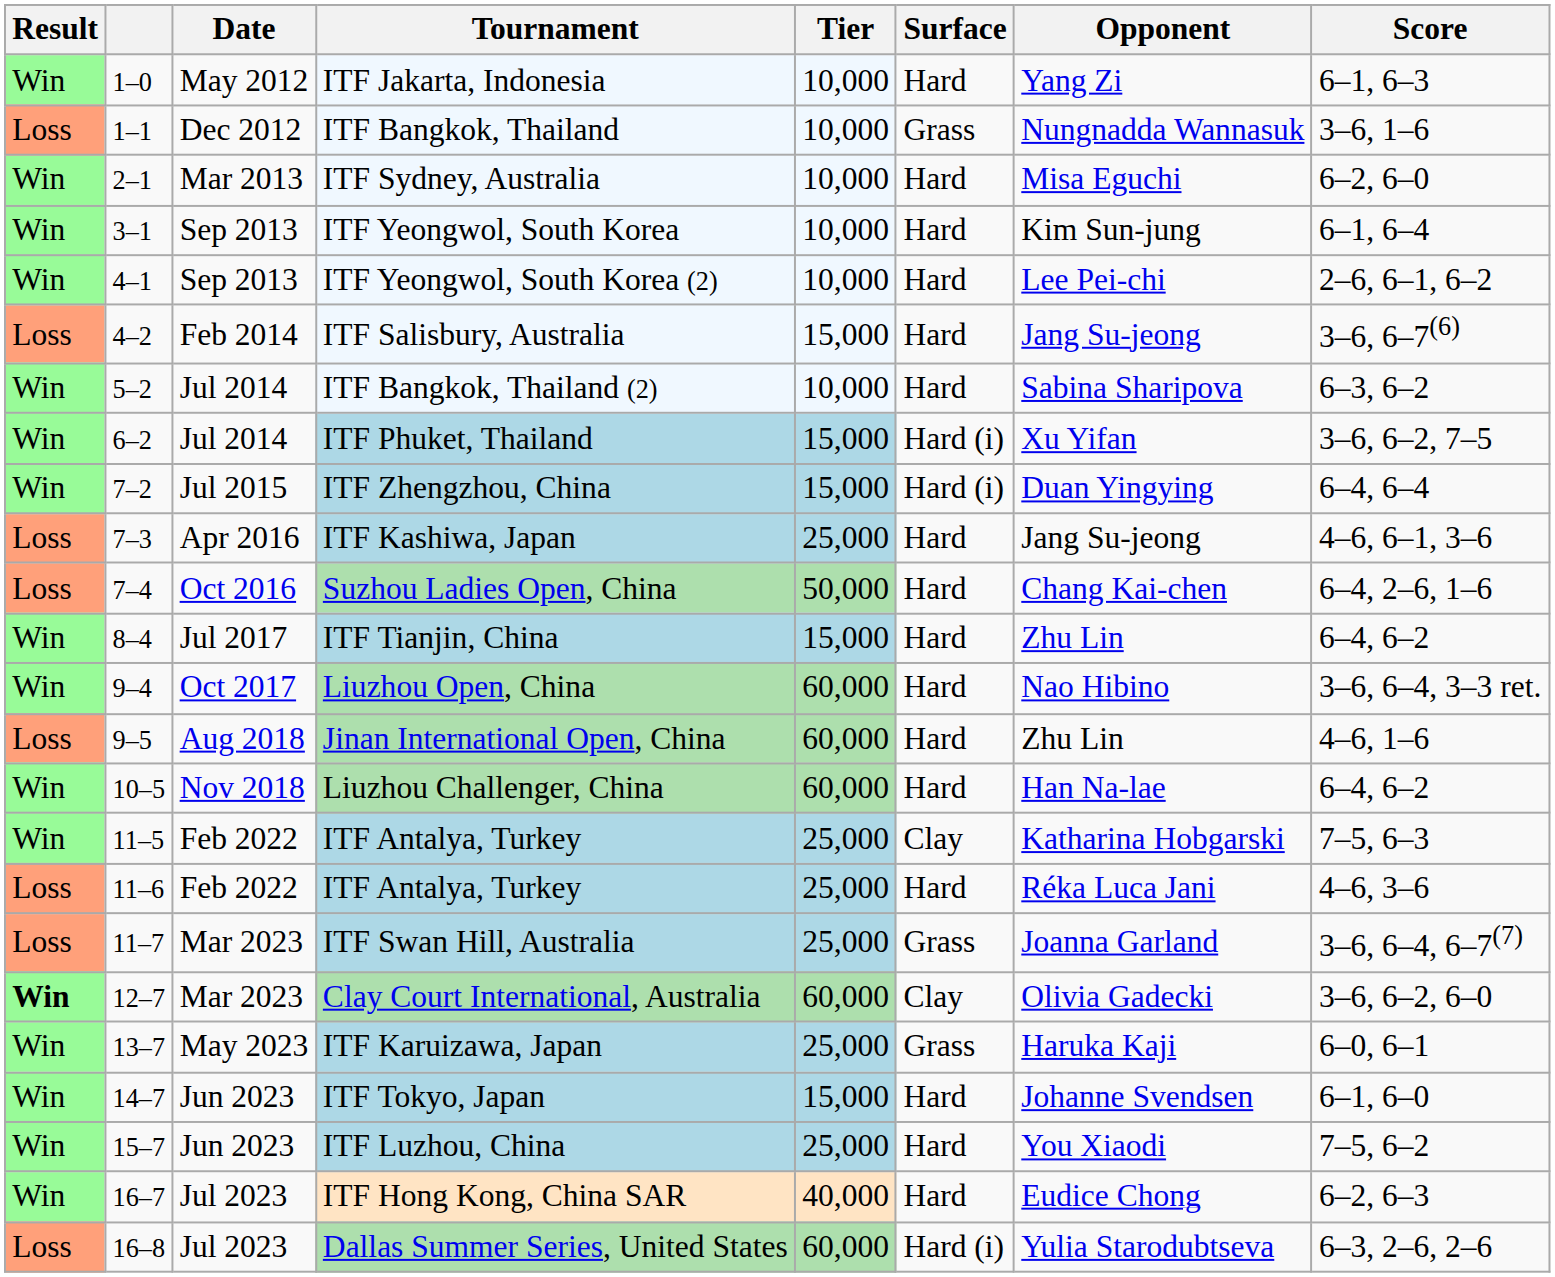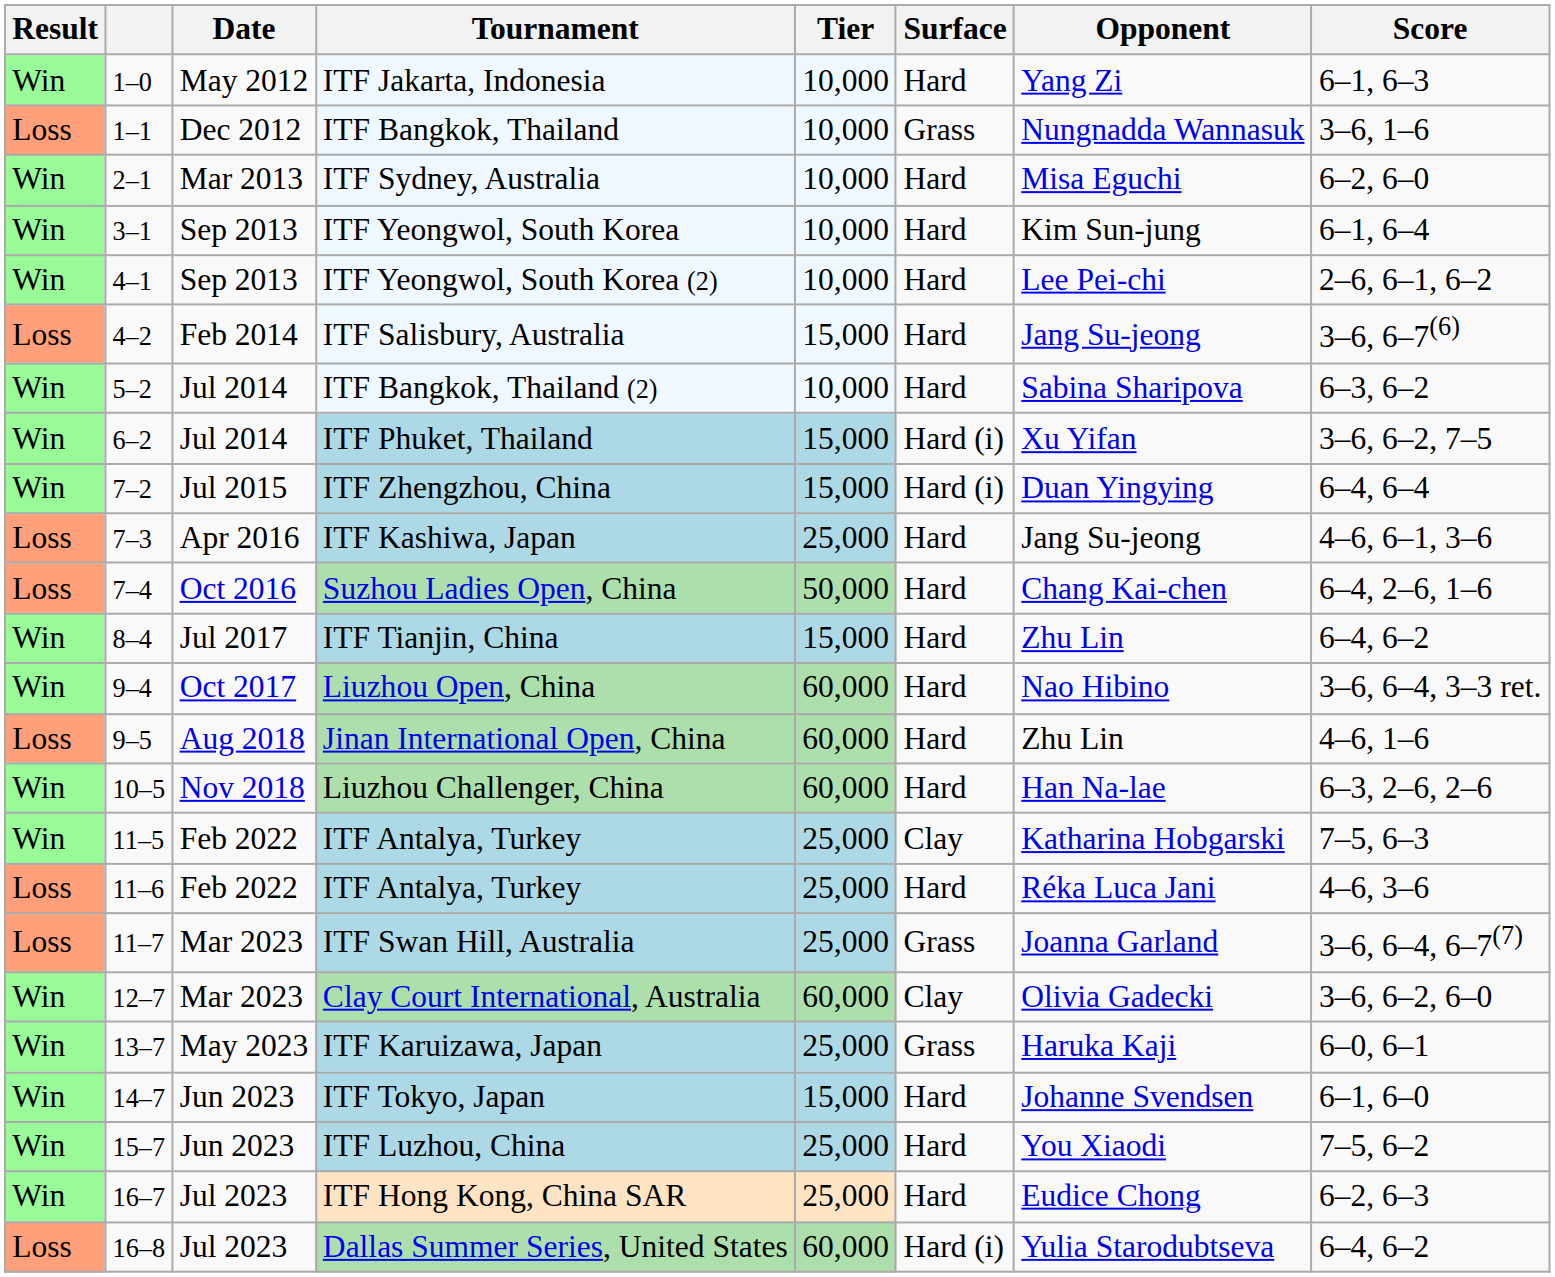 <table class="sortable wikitable">
 <tr>
 <th>Result</th>
 <th class="unsortable"></th>
 <th>Date</th>
 <th>Tournament</th>
 <th>Tier</th>
 <th>Surface</th>
 <th>Opponent</th>
 <th class="unsortable">Score</th>
 </tr>
 <tr>
 <td style="background:#98fb98;">Win</td>
 <td><small>1–0</small></td>
 <td>May 2012</td>
 <td style="background:#f0f8ff;">ITF Jakarta, Indonesia</td>
 <td style="background:#f0f8ff;">10,000</td>
 <td>Hard</td>
 <td> <a href='#'>Yang Zi</a></td>
 <td>6–1, 6–3</td>
 </tr>
 <tr>
 <td style="background:#ffa07a;">Loss</td>
 <td><small>1–1</small></td>
 <td>Dec 2012</td>
 <td style="background:#f0f8ff;">ITF Bangkok, Thailand</td>
 <td style="background:#f0f8ff;">10,000</td>
 <td>Grass</td>
 <td> <a href='#'>Nungnadda Wannasuk</a></td>
 <td>3–6, 1–6</td>
 </tr>
 <tr>
 <td style="background:#98fb98;">Win</td>
 <td><small>2–1</small></td>
 <td>Mar 2013</td>
 <td style="background:#f0f8ff;">ITF Sydney, Australia</td>
 <td style="background:#f0f8ff;">10,000</td>
 <td>Hard</td>
 <td> <a href='#'>Misa Eguchi</a></td>
 <td>6–2, 6–0</td>
 </tr>
 <tr>
 <td style="background:#98fb98;">Win</td>
 <td><small>3–1</small></td>
 <td>Sep 2013</td>
 <td style="background:#f0f8ff;">ITF Yeongwol, South Korea</td>
 <td style="background:#f0f8ff;">10,000</td>
 <td>Hard</td>
 <td> Kim Sun-jung</td>
 <td>6–1, 6–4</td>
 </tr>
 <tr>
 <td style="background:#98fb98;">Win</td>
 <td><small>4–1</small></td>
 <td>Sep 2013</td>
 <td style="background:#f0f8ff;">ITF Yeongwol, South Korea <small>(2)</small></td>
 <td style="background:#f0f8ff;">10,000</td>
 <td>Hard</td>
 <td> <a href='#'>Lee Pei-chi</a></td>
 <td>2–6, 6–1, 6–2</td>
 </tr>
 <tr>
 <td style="background:#ffa07a;">Loss</td>
 <td><small>4–2</small></td>
 <td>Feb 2014</td>
 <td style="background:#f0f8ff;">ITF Salisbury, Australia</td>
 <td style="background:#f0f8ff;">15,000</td>
 <td>Hard</td>
 <td> <a href='#'>Jang Su-jeong</a></td>
 <td>3–6, 6–7<sup>(6)</sup></td>
 </tr>
 <tr>
 <td style="background:#98fb98;">Win</td>
 <td><small>5–2</small></td>
 <td>Jul 2014</td>
 <td style="background:#f0f8ff;">ITF Bangkok, Thailand <small>(2)</small></td>
 <td style="background:#f0f8ff;">10,000</td>
 <td>Hard</td>
 <td> <a href='#'>Sabina Sharipova</a></td>
 <td>6–3, 6–2</td>
 </tr>
 <tr>
 <td style="background:#98fb98;">Win</td>
 <td><small>6–2</small></td>
 <td>Jul 2014</td>
 <td style="background:lightblue;">ITF Phuket, Thailand</td>
 <td style="background:lightblue;">15,000</td>
 <td>Hard (i)</td>
 <td> <a href='#'>Xu Yifan</a></td>
 <td>3–6, 6–2, 7–5</td>
 </tr>
 <tr>
 <td style="background:#98fb98;">Win</td>
 <td><small>7–2</small></td>
 <td>Jul 2015</td>
 <td style="background:lightblue;">ITF Zhengzhou, China</td>
 <td style="background:lightblue;">15,000</td>
 <td>Hard (i)</td>
 <td> <a href='#'>Duan Yingying</a></td>
 <td>6–4, 6–4</td>
 </tr>
 <tr>
 <td style="background:#ffa07a;">Loss</td>
 <td><small>7–3</small></td>
 <td>Apr 2016</td>
 <td style="background:lightblue;">ITF Kashiwa, Japan</td>
 <td style="background:lightblue;">25,000</td>
 <td>Hard</td>
 <td> Jang Su-jeong</td>
 <td>4–6, 6–1, 3–6</td>
 </tr>
 <tr>
 <td style="background:#ffa07a;">Loss</td>
 <td><small>7–4</small></td>
 <td><a href='#'>Oct 2016</a></td>
 <td style="background:#addfad;"><a href='#'>Suzhou Ladies Open</a>, China</td>
 <td style="background:#addfad;">50,000</td>
 <td>Hard</td>
 <td> <a href='#'>Chang Kai-chen</a></td>
 <td>6–4, 2–6, 1–6</td>
 </tr>
 <tr>
 <td style="background:#98fb98;">Win</td>
 <td><small>8–4</small></td>
 <td>Jul 2017</td>
 <td style="background:lightblue;">ITF Tianjin, China</td>
 <td style="background:lightblue;">15,000</td>
 <td>Hard</td>
 <td> <a href='#'>Zhu Lin</a></td>
 <td>6–4, 6–2</td>
 </tr>
 <tr>
 <td style="background:#98fb98;">Win</td>
 <td><small>9–4</small></td>
 <td><a href='#'>Oct 2017</a></td>
 <td style="background:#addfad;"><a href='#'>Liuzhou Open</a>, China</td>
 <td style="background:#addfad;">60,000</td>
 <td>Hard</td>
 <td> <a href='#'>Nao Hibino</a></td>
 <td>3–6, 6–4, 3–3 ret.</td>
 </tr>
 <tr>
 <td style="background:#ffa07a;">Loss</td>
 <td><small>9–5</small></td>
 <td><a href='#'>Aug 2018</a></td>
 <td style="background:#addfad;"><a href='#'>Jinan International Open</a>, China</td>
 <td style="background:#addfad;">60,000</td>
 <td>Hard</td>
 <td> Zhu Lin</td>
 <td>4–6, 1–6</td>
 </tr>
 <tr>
 <td style="background:#98fb98;">Win</td>
 <td><small>10–5</small></td>
 <td><a href='#'>Nov 2018</a></td>
 <td style="background:#addfad;">Liuzhou Challenger, China</td>
 <td style="background:#addfad;">60,000</td>
 <td>Hard</td>
 <td> <a href='#'>Han Na-lae</a></td>
-<td>6–4, 6–2</td>
+<td>6–3, 2–6, 2–6</td>
 </tr>
 <tr>
 <td style="background:#98fb98;">Win</td>
 <td><small>11–5</small></td>
 <td>Feb 2022</td>
 <td bgcolor=lightblue>ITF Antalya, Turkey</td>
 <td bgcolor=lightblue>25,000</td>
 <td>Clay</td>
 <td> <a href='#'>Katharina Hobgarski</a></td>
 <td>7–5, 6–3</td>
 </tr>
 <tr>
 <td style="background:#ffa07a;">Loss</td>
 <td><small>11–6</small></td>
 <td>Feb 2022</td>
 <td bgcolor=lightblue>ITF Antalya, Turkey</td>
 <td bgcolor=lightblue>25,000</td>
 <td>Hard</td>
 <td> <a href='#'>Réka Luca Jani</a></td>
 <td>4–6, 3–6</td>
 </tr>
 <tr>
 <td style="background:#ffa07a;">Loss</td>
 <td><small>11–7</small></td>
 <td>Mar 2023</td>
 <td bgcolor=lightblue>ITF Swan Hill, Australia</td>
 <td bgcolor=lightblue>25,000</td>
 <td>Grass</td>
 <td> <a href='#'>Joanna Garland</a></td>
 <td>3–6, 6–4, 6–7<sup>(7)</sup></td>
 </tr>
 <tr>
-<td style="background:#98fb98;"><strong>Win</strong></td>
+<td style="background:#98fb98;">Win</td>
 <td><small>12–7</small></td>
 <td>Mar 2023</td>
 <td style="background:#addfad;"><a href='#'>Clay Court International</a>, Australia</td>
 <td style="background:#addfad;">60,000</td>
 <td>Clay</td>
 <td> <a href='#'>Olivia Gadecki</a></td>
 <td>3–6, 6–2, 6–0</td>
 </tr>
 <tr>
 <td style="background:#98fb98;">Win</td>
 <td><small>13–7</small></td>
 <td>May 2023</td>
 <td bgcolor=lightblue>ITF Karuizawa, Japan</td>
 <td bgcolor=lightblue>25,000</td>
 <td>Grass</td>
 <td> <a href='#'>Haruka Kaji</a></td>
 <td>6–0, 6–1</td>
 </tr>
 <tr>
 <td style="background:#98fb98;">Win</td>
 <td><small>14–7</small></td>
 <td>Jun 2023</td>
 <td bgcolor=lightblue>ITF Tokyo, Japan</td>
 <td bgcolor=lightblue>15,000</td>
 <td>Hard</td>
 <td> <a href='#'>Johanne Svendsen</a></td>
 <td>6–1, 6–0</td>
 </tr>
 <tr>
 <td style="background:#98fb98;">Win</td>
 <td><small>15–7</small></td>
 <td>Jun 2023</td>
 <td bgcolor=lightblue>ITF Luzhou, China</td>
 <td bgcolor=lightblue>25,000</td>
 <td>Hard</td>
 <td> <a href='#'>You Xiaodi</a></td>
 <td>7–5, 6–2</td>
 </tr>
 <tr>
 <td style="background:#98fb98;">Win</td>
 <td><small>16–7</small></td>
 <td>Jul 2023</td>
 <td style="background:#ffe4c4;">ITF Hong Kong, China SAR</td>
-<td style="background:#ffe4c4;">40,000</td>
+<td style="background:#ffe4c4;">25,000</td>
 <td>Hard</td>
 <td> <a href='#'>Eudice Chong</a></td>
 <td>6–2, 6–3</td>
 </tr>
 <tr>
 <td style="background:#ffa07a;">Loss</td>
 <td><small>16–8</small></td>
 <td>Jul 2023</td>
 <td style="background:#addfad;"><a href='#'>Dallas Summer Series</a>, United States</td>
 <td style="background:#addfad;">60,000</td>
 <td>Hard (i)</td>
 <td> <a href='#'>Yulia Starodubtseva</a></td>
-<td>6–3, 2–6, 2–6</td>
+<td>6–4, 6–2</td>
 </tr>
 </table>
